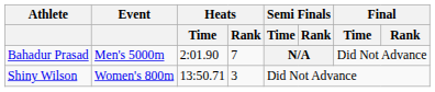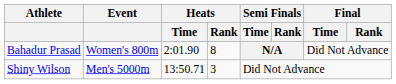 <table class="wikitable">
 <tr>
 <th>Athlete</th>
 <th>Event</th>
 <th colspan="2">Heats</th>
 <th colspan="2">Semi Finals</th>
 <th colspan="2">Final</th>
 </tr>
 <tr>
 <th></th>
 <th></th>
 <th>Time</th>
 <th>Rank</th>
 <th>Time</th>
 <th>Rank</th>
 <th>Time</th>
 <th>Rank</th>
 </tr>
 <tr>
 <td><a href='#'>Bahadur Prasad</a></td>
-<td><a href='#'>Men's 5000m</a></td>
+<td><a href='#'>Women's 800m</a></td>
 <td>2:01.90</td>
-<td>7</td>
+<td>8</td>
 <th colspan="2">N/A</th>
 <td colspan="2">Did Not Advance</td>
 </tr>
 <tr>
 <td><a href='#'>Shiny Wilson</a></td>
-<td><a href='#'>Women's 800m</a></td>
+<td><a href='#'>Men's 5000m</a></td>
 <td>13:50.71</td>
 <td>3</td>
 <td colspan="4">Did Not Advance</td>
 </tr>
 </table>
